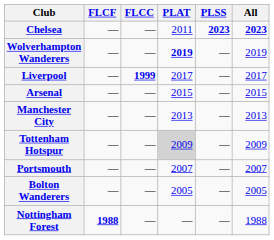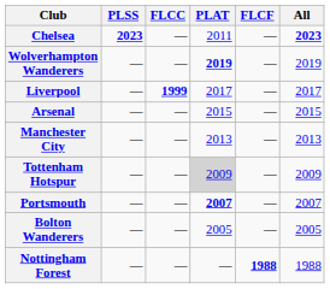 <table class="sortable wikitable mw-datatable plainrowheaders" style="text-align: right">
 <tr>
 <th style="width:5em" scope="col">Club</th>
-<th data-sort-type="number" style="width:3em" scope="col" abbr="Centenary Tournament"><a href='#'>FLCF</a></th>
+<th data-sort-type="number" style="width:3em" scope="col" abbr="Summer Series"><a href='#'>PLSS</a></th>
 <th data-sort-type="number" style="width:3em" scope="col" abbr="One Hundredth Championship Challenge"><a href='#'>FLCC</a></th>
 <th data-sort-type="number" style="width:3em" scope="col" abbr="Asia Trophy"><a href='#'>PLAT</a></th>
-<th data-sort-type="number" style="width:3em" scope="col" abbr="Summer Series"><a href='#'>PLSS</a></th>
+<th data-sort-type="number" style="width:3em" scope="col" abbr="Centenary Tournament"><a href='#'>FLCF</a></th>
 <th data-sort-type="number" style="width:3em" scope="col">All</th>
 </tr>
 <tr>
 <th scope="row"><a href='#'>Chelsea</a></th>
-<td>—</td>
+<td><a href='#'><strong>2023</strong></a></td>
 <td>—</td>
 <td><a href='#'>2011</a></td>
-<td><a href='#'><strong>2023</strong></a></td>
+<td>—</td>
 <td><a href='#'><strong>2023</strong></a></td>
 </tr>
 <tr>
 <th scope="row"><a href='#'>Wolverhampton Wanderers</a></th>
 <td>—</td>
 <td>—</td>
 <td><a href='#'><strong>2019</strong></a></td>
 <td>—</td>
 <td><a href='#'>2019</a></td>
 </tr>
 <tr>
 <th scope="row"><a href='#'>Liverpool</a></th>
 <td>—</td>
 <td><a href='#'><strong>1999</strong></a></td>
 <td><a href='#'>2017</a></td>
 <td>—</td>
 <td><a href='#'>2017</a></td>
 </tr>
 <tr>
 <th scope="row"><a href='#'>Arsenal</a></th>
 <td>—</td>
 <td>—</td>
 <td><a href='#'>2015</a></td>
 <td>—</td>
 <td><a href='#'>2015</a></td>
 </tr>
 <tr>
 <th scope="row"><a href='#'>Manchester City</a></th>
 <td>—</td>
 <td>—</td>
 <td><a href='#'>2013</a></td>
 <td>—</td>
 <td><a href='#'>2013</a></td>
 </tr>
 <tr>
 <th scope="row"><a href='#'>Tottenham Hotspur</a></th>
 <td>—</td>
 <td>—</td>
 <td style="background: lightgrey;"><a href='#'>2009</a></td>
 <td>—</td>
 <td><a href='#'>2009</a></td>
 </tr>
 <tr>
 <th scope="row"><a href='#'>Portsmouth</a></th>
 <td>—</td>
 <td>—</td>
-<td><a href='#'>2007</a></td>
+<td><strong><a href='#'>2007</a></strong></td>
 <td>—</td>
 <td><a href='#'>2007</a></td>
 </tr>
 <tr>
 <th scope="row"><a href='#'>Bolton Wanderers</a></th>
 <td>—</td>
 <td>—</td>
 <td><a href='#'>2005</a></td>
 <td>—</td>
 <td><a href='#'>2005</a></td>
 </tr>
 <tr>
 <th scope="row"><a href='#'>Nottingham Forest</a></th>
-<td><a href='#'><strong>1988</strong></a></td>
 <td>—</td>
 <td>—</td>
 <td>—</td>
+<td><a href='#'><strong>1988</strong></a></td>
 <td><a href='#'>1988</a></td>
 </tr>
 </table>
